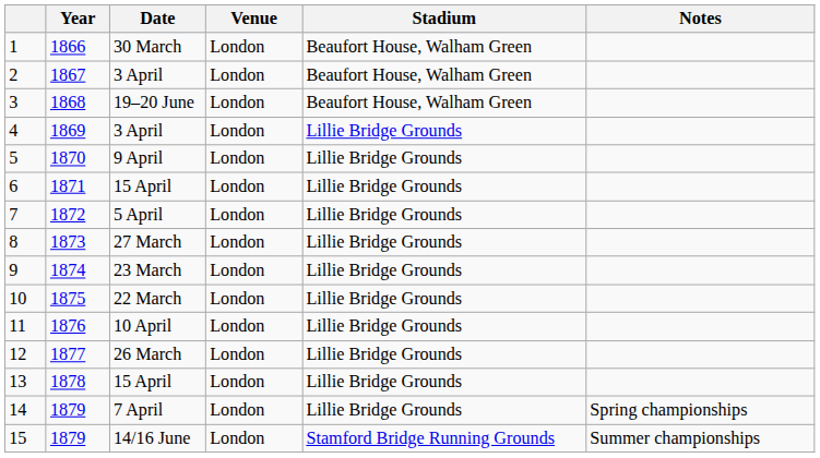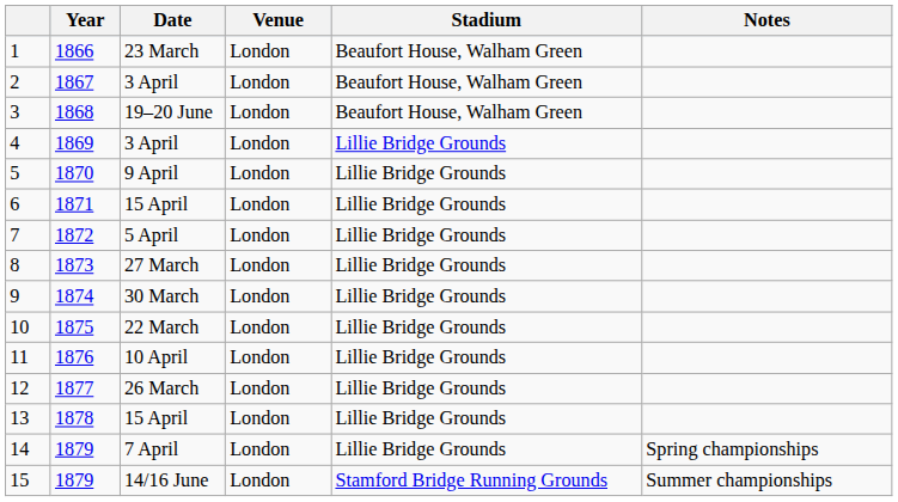 <table class="wikitable" style="text-align:left">
 <tr>
 </tr>
 <tr bgcolor=#CCDDEE>
 <th width=30></th>
 <th width=50>Year</th>
 <th width=80>Date</th>
 <th width=80>Venue</th>
 <th width=250>Stadium</th>
 <th width=200>Notes</th>
 </tr>
 <tr>
 <td>1</td>
 <td><a href='#'>1866</a></td>
-<td>30 March</td>
+<td>23 March</td>
 <td>London</td>
 <td>Beaufort House, Walham Green</td>
 <td></td>
 </tr>
 <tr>
 <td>2</td>
 <td><a href='#'>1867</a></td>
 <td>3 April</td>
 <td>London</td>
 <td>Beaufort House, Walham Green</td>
 <td></td>
 </tr>
 <tr>
 <td>3</td>
 <td><a href='#'>1868</a></td>
 <td>19–20 June</td>
 <td>London</td>
 <td>Beaufort House, Walham Green</td>
 <td></td>
 </tr>
 <tr>
 <td>4</td>
 <td><a href='#'>1869</a></td>
 <td>3 April</td>
 <td>London</td>
 <td><a href='#'>Lillie Bridge Grounds</a></td>
 <td></td>
 </tr>
 <tr>
 <td>5</td>
 <td><a href='#'>1870</a></td>
 <td>9 April</td>
 <td>London</td>
 <td>Lillie Bridge Grounds</td>
 <td></td>
 </tr>
 <tr>
 <td>6</td>
 <td><a href='#'>1871</a></td>
 <td>15 April</td>
 <td>London</td>
 <td>Lillie Bridge Grounds</td>
 <td></td>
 </tr>
 <tr>
 <td>7</td>
 <td><a href='#'>1872</a></td>
 <td>5 April</td>
 <td>London</td>
 <td>Lillie Bridge Grounds</td>
 <td></td>
 </tr>
 <tr>
 <td>8</td>
 <td><a href='#'>1873</a></td>
 <td>27 March</td>
 <td>London</td>
 <td>Lillie Bridge Grounds</td>
 <td></td>
 </tr>
 <tr>
 <td>9</td>
 <td><a href='#'>1874</a></td>
-<td>23 March</td>
+<td>30 March</td>
 <td>London</td>
 <td>Lillie Bridge Grounds</td>
 <td></td>
 </tr>
 <tr>
 <td>10</td>
 <td><a href='#'>1875</a></td>
 <td>22 March</td>
 <td>London</td>
 <td>Lillie Bridge Grounds</td>
 <td></td>
 </tr>
 <tr>
 <td>11</td>
 <td><a href='#'>1876</a></td>
 <td>10 April</td>
 <td>London</td>
 <td>Lillie Bridge Grounds</td>
 <td></td>
 </tr>
 <tr>
 <td>12</td>
 <td><a href='#'>1877</a></td>
 <td>26 March</td>
 <td>London</td>
 <td>Lillie Bridge Grounds</td>
 <td></td>
 </tr>
 <tr>
 <td>13</td>
 <td><a href='#'>1878</a></td>
 <td>15 April</td>
 <td>London</td>
 <td>Lillie Bridge Grounds</td>
 <td></td>
 </tr>
 <tr>
 <td>14</td>
 <td><a href='#'>1879</a></td>
 <td>7 April</td>
 <td>London</td>
 <td>Lillie Bridge Grounds</td>
 <td>Spring championships</td>
 </tr>
 <tr>
 <td>15</td>
 <td><a href='#'>1879</a></td>
 <td>14/16 June</td>
 <td>London</td>
 <td><a href='#'>Stamford Bridge Running Grounds</a></td>
 <td>Summer championships</td>
 </tr>
 </table>
